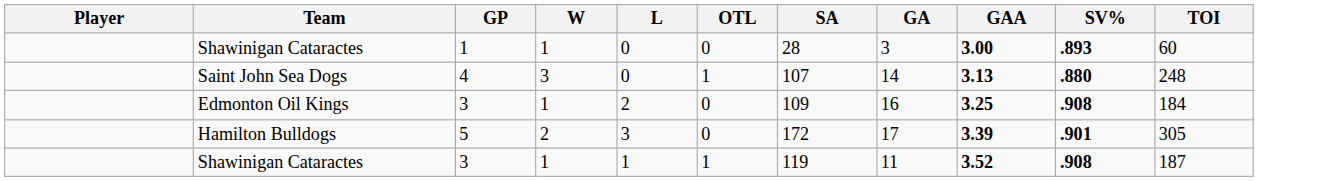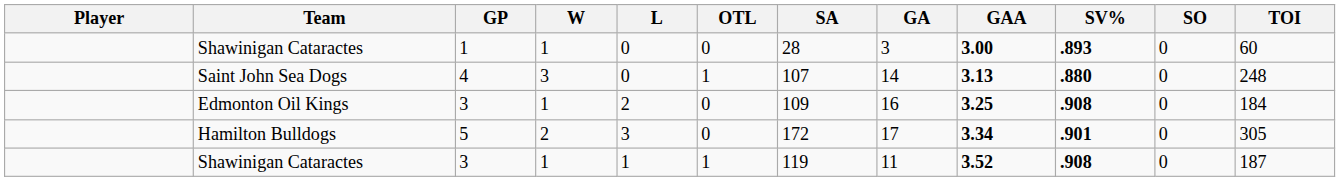 <table class="wikitable sortable">
 <tr>
 <th style="width:10em">Player</th>
 <th style="width:14em">Team</th>
 <th style="width:4em">GP</th>
 <th style="width:4em">W</th>
 <th style="width:4em">L</th>
 <th style="width:4em">OTL</th>
 <th style="width:5em">SA</th>
 <th style="width:4em">GA</th>
 <th style="width:5em">GAA</th>
 <th style="width:5em">SV%</th>
+<th style="width:4em">SO</th>
 <th style="width:5em">TOI</th>
 </tr>
 <tr>
 <td></td>
 <td>Shawinigan Cataractes</td>
 <td>1</td>
 <td>1</td>
 <td>0</td>
 <td>0</td>
 <td>28</td>
 <td>3</td>
 <td><strong>3.00</strong></td>
 <td><strong>.893</strong></td>
+<td>0</td>
 <td>60</td>
 </tr>
 <tr>
 <td></td>
 <td>Saint John Sea Dogs</td>
 <td>4</td>
 <td>3</td>
 <td>0</td>
 <td>1</td>
 <td>107</td>
 <td>14</td>
 <td><strong>3.13</strong></td>
 <td><strong>.880</strong></td>
+<td>0</td>
 <td>248</td>
 </tr>
 <tr>
 <td></td>
 <td>Edmonton Oil Kings</td>
 <td>3</td>
 <td>1</td>
 <td>2</td>
 <td>0</td>
 <td>109</td>
 <td>16</td>
 <td><strong>3.25</strong></td>
 <td><strong>.908</strong></td>
+<td>0</td>
 <td>184</td>
 </tr>
 <tr>
 <td></td>
 <td>Hamilton Bulldogs</td>
 <td>5</td>
 <td>2</td>
 <td>3</td>
 <td>0</td>
 <td>172</td>
 <td>17</td>
-<td><strong>3.39</strong></td>
+<td><strong>3.34</strong></td>
 <td><strong>.901</strong></td>
+<td>0</td>
 <td>305</td>
 </tr>
 <tr>
 <td></td>
 <td>Shawinigan Cataractes</td>
 <td>3</td>
 <td>1</td>
 <td>1</td>
 <td>1</td>
 <td>119</td>
 <td>11</td>
 <td><strong>3.52</strong></td>
 <td><strong>.908</strong></td>
+<td>0</td>
 <td>187</td>
 </tr>
 </table>
